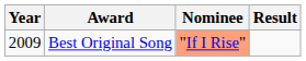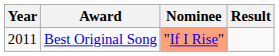 <table class="wikitable">
 <tr>
 <th>Year</th>
 <th>Award</th>
 <th>Nominee</th>
 <th>Result</th>
 </tr>
 <tr>
-<td>2009</td>
+<td>2011</td>
 <td><a href='#'>Best Original Song</a></td>
 <td style="background: lightsalmon;">"<a href='#'>If I Rise</a>"</td>
 <td></td>
 </tr>
 </table>
